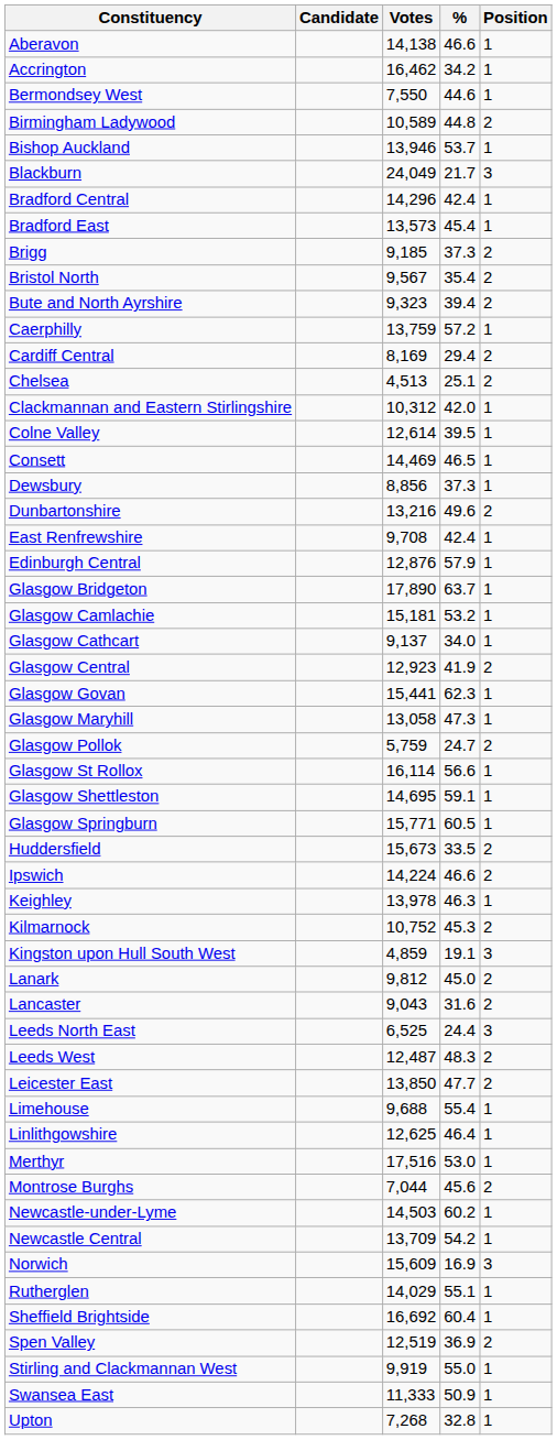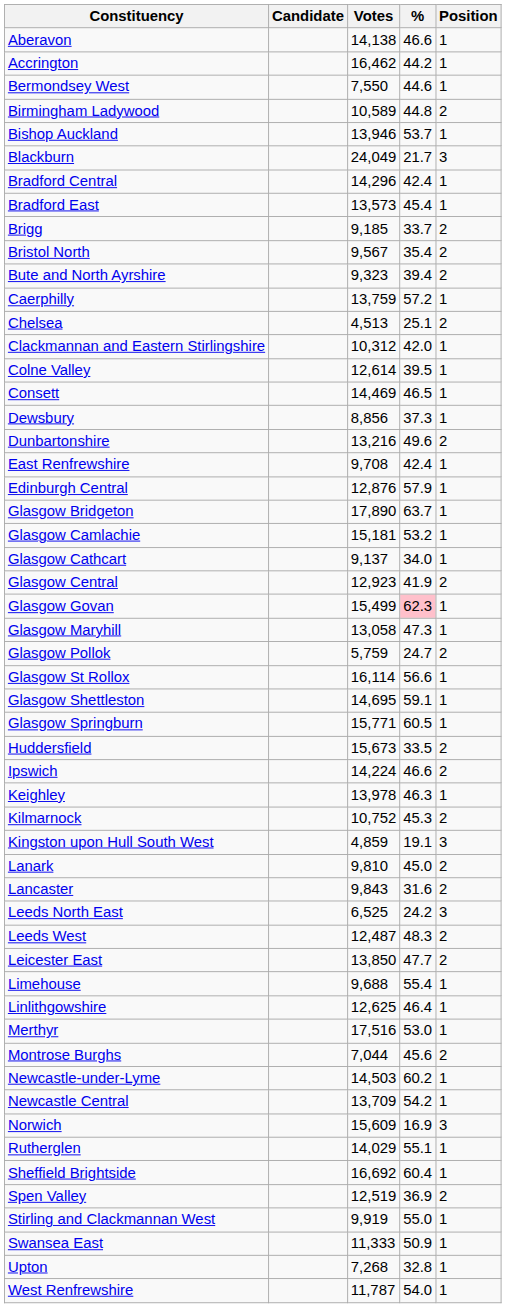 <table class="wikitable sortable">
 <tr>
 <th>Constituency</th>
 <th>Candidate</th>
 <th>Votes</th>
 <th>%</th>
 <th>Position</th>
 </tr>
 <tr>
 <td><a href='#'>Aberavon</a></td>
 <td></td>
 <td>14,138</td>
 <td>46.6</td>
 <td>1</td>
 </tr>
 <tr>
 <td><a href='#'>Accrington</a></td>
 <td></td>
 <td>16,462</td>
-<td>34.2</td>
+<td>44.2</td>
 <td>1</td>
 </tr>
 <tr>
 <td><a href='#'>Bermondsey West</a></td>
 <td></td>
 <td>7,550</td>
 <td>44.6</td>
 <td>1</td>
 </tr>
 <tr>
 <td><a href='#'>Birmingham Ladywood</a></td>
 <td></td>
 <td>10,589</td>
 <td>44.8</td>
 <td>2</td>
 </tr>
 <tr>
 <td><a href='#'>Bishop Auckland</a></td>
 <td></td>
 <td>13,946</td>
 <td>53.7</td>
 <td>1</td>
 </tr>
 <tr>
 <td><a href='#'>Blackburn</a></td>
 <td></td>
 <td>24,049</td>
 <td>21.7</td>
 <td>3</td>
 </tr>
 <tr>
 <td><a href='#'>Bradford Central</a></td>
 <td></td>
 <td>14,296</td>
 <td>42.4</td>
 <td>1</td>
 </tr>
 <tr>
 <td><a href='#'>Bradford East</a></td>
 <td></td>
 <td>13,573</td>
 <td>45.4</td>
 <td>1</td>
 </tr>
 <tr>
 <td><a href='#'>Brigg</a></td>
 <td></td>
 <td>9,185</td>
-<td>37.3</td>
+<td>33.7</td>
 <td>2</td>
 </tr>
 <tr>
 <td><a href='#'>Bristol North</a></td>
 <td></td>
 <td>9,567</td>
 <td>35.4</td>
 <td>2</td>
 </tr>
 <tr>
 <td><a href='#'>Bute and North Ayrshire</a></td>
 <td></td>
 <td>9,323</td>
 <td>39.4</td>
 <td>2</td>
 </tr>
 <tr>
 <td><a href='#'>Caerphilly</a></td>
 <td></td>
 <td>13,759</td>
 <td>57.2</td>
 <td>1</td>
-</tr>
-<tr>
-<td><a href='#'>Cardiff Central</a></td>
-<td></td>
-<td>8,169</td>
-<td>29.4</td>
-<td>2</td>
 </tr>
 <tr>
 <td><a href='#'>Chelsea</a></td>
 <td></td>
 <td>4,513</td>
 <td>25.1</td>
 <td>2</td>
 </tr>
 <tr>
 <td><a href='#'>Clackmannan and Eastern Stirlingshire</a></td>
 <td></td>
 <td>10,312</td>
 <td>42.0</td>
 <td>1</td>
 </tr>
 <tr>
 <td><a href='#'>Colne Valley</a></td>
 <td></td>
 <td>12,614</td>
 <td>39.5</td>
 <td>1</td>
 </tr>
 <tr>
 <td><a href='#'>Consett</a></td>
 <td></td>
 <td>14,469</td>
 <td>46.5</td>
 <td>1</td>
 </tr>
 <tr>
 <td><a href='#'>Dewsbury</a></td>
 <td></td>
 <td>8,856</td>
 <td>37.3</td>
 <td>1</td>
 </tr>
 <tr>
 <td><a href='#'>Dunbartonshire</a></td>
 <td></td>
 <td>13,216</td>
 <td>49.6</td>
 <td>2</td>
 </tr>
 <tr>
 <td><a href='#'>East Renfrewshire</a></td>
 <td></td>
 <td>9,708</td>
 <td>42.4</td>
 <td>1</td>
 </tr>
 <tr>
 <td><a href='#'>Edinburgh Central</a></td>
 <td></td>
 <td>12,876</td>
 <td>57.9</td>
 <td>1</td>
 </tr>
 <tr>
 <td><a href='#'>Glasgow Bridgeton</a></td>
 <td></td>
 <td>17,890</td>
 <td>63.7</td>
 <td>1</td>
 </tr>
 <tr>
 <td><a href='#'>Glasgow Camlachie</a></td>
 <td></td>
 <td>15,181</td>
 <td>53.2</td>
 <td>1</td>
 </tr>
 <tr>
 <td><a href='#'>Glasgow Cathcart</a></td>
 <td></td>
 <td>9,137</td>
 <td>34.0</td>
 <td>1</td>
 </tr>
 <tr>
 <td><a href='#'>Glasgow Central</a></td>
 <td></td>
 <td>12,923</td>
 <td>41.9</td>
 <td>2</td>
 </tr>
 <tr>
 <td><a href='#'>Glasgow Govan</a></td>
 <td></td>
-<td>15,441</td>
-<td>62.3</td>
+<td>15,499</td>
+<td style="background: pink;">62.3</td>
 <td>1</td>
 </tr>
 <tr>
 <td><a href='#'>Glasgow Maryhill</a></td>
 <td></td>
 <td>13,058</td>
 <td>47.3</td>
 <td>1</td>
 </tr>
 <tr>
 <td><a href='#'>Glasgow Pollok</a></td>
 <td></td>
 <td>5,759</td>
 <td>24.7</td>
 <td>2</td>
 </tr>
 <tr>
 <td><a href='#'>Glasgow St Rollox</a></td>
 <td></td>
 <td>16,114</td>
 <td>56.6</td>
 <td>1</td>
 </tr>
 <tr>
 <td><a href='#'>Glasgow Shettleston</a></td>
 <td></td>
 <td>14,695</td>
 <td>59.1</td>
 <td>1</td>
 </tr>
 <tr>
 <td><a href='#'>Glasgow Springburn</a></td>
 <td></td>
 <td>15,771</td>
 <td>60.5</td>
 <td>1</td>
 </tr>
 <tr>
 <td><a href='#'>Huddersfield</a></td>
 <td></td>
 <td>15,673</td>
 <td>33.5</td>
 <td>2</td>
 </tr>
 <tr>
 <td><a href='#'>Ipswich</a></td>
 <td></td>
 <td>14,224</td>
 <td>46.6</td>
 <td>2</td>
 </tr>
 <tr>
 <td><a href='#'>Keighley</a></td>
 <td></td>
 <td>13,978</td>
 <td>46.3</td>
 <td>1</td>
 </tr>
 <tr>
 <td><a href='#'>Kilmarnock</a></td>
 <td></td>
 <td>10,752</td>
 <td>45.3</td>
 <td>2</td>
 </tr>
 <tr>
 <td><a href='#'>Kingston upon Hull South West</a></td>
 <td></td>
 <td>4,859</td>
 <td>19.1</td>
 <td>3</td>
 </tr>
 <tr>
 <td><a href='#'>Lanark</a></td>
 <td></td>
-<td>9,812</td>
+<td>9,810</td>
 <td>45.0</td>
 <td>2</td>
 </tr>
 <tr>
 <td><a href='#'>Lancaster</a></td>
 <td></td>
-<td>9,043</td>
+<td>9,843</td>
 <td>31.6</td>
 <td>2</td>
 </tr>
 <tr>
 <td><a href='#'>Leeds North East</a></td>
 <td></td>
 <td>6,525</td>
-<td>24.4</td>
+<td>24.2</td>
 <td>3</td>
 </tr>
 <tr>
 <td><a href='#'>Leeds West</a></td>
 <td></td>
 <td>12,487</td>
 <td>48.3</td>
 <td>2</td>
 </tr>
 <tr>
 <td><a href='#'>Leicester East</a></td>
 <td></td>
 <td>13,850</td>
 <td>47.7</td>
 <td>2</td>
 </tr>
 <tr>
 <td><a href='#'>Limehouse</a></td>
 <td></td>
 <td>9,688</td>
 <td>55.4</td>
 <td>1</td>
 </tr>
 <tr>
 <td><a href='#'>Linlithgowshire</a></td>
 <td></td>
 <td>12,625</td>
 <td>46.4</td>
 <td>1</td>
 </tr>
 <tr>
 <td><a href='#'>Merthyr</a></td>
 <td></td>
 <td>17,516</td>
 <td>53.0</td>
 <td>1</td>
 </tr>
 <tr>
 <td><a href='#'>Montrose Burghs</a></td>
 <td></td>
 <td>7,044</td>
 <td>45.6</td>
 <td>2</td>
 </tr>
 <tr>
 <td><a href='#'>Newcastle-under-Lyme</a></td>
 <td></td>
 <td>14,503</td>
 <td>60.2</td>
 <td>1</td>
 </tr>
 <tr>
 <td><a href='#'>Newcastle Central</a></td>
 <td></td>
 <td>13,709</td>
 <td>54.2</td>
 <td>1</td>
 </tr>
 <tr>
 <td><a href='#'>Norwich</a></td>
 <td></td>
 <td>15,609</td>
 <td>16.9</td>
 <td>3</td>
 </tr>
 <tr>
 <td><a href='#'>Rutherglen</a></td>
 <td></td>
 <td>14,029</td>
 <td>55.1</td>
 <td>1</td>
 </tr>
 <tr>
 <td><a href='#'>Sheffield Brightside</a></td>
 <td></td>
 <td>16,692</td>
 <td>60.4</td>
 <td>1</td>
 </tr>
 <tr>
 <td><a href='#'>Spen Valley</a></td>
 <td></td>
 <td>12,519</td>
 <td>36.9</td>
 <td>2</td>
 </tr>
 <tr>
 <td><a href='#'>Stirling and Clackmannan West</a></td>
 <td></td>
 <td>9,919</td>
 <td>55.0</td>
 <td>1</td>
 </tr>
 <tr>
 <td><a href='#'>Swansea East</a></td>
 <td></td>
 <td>11,333</td>
 <td>50.9</td>
 <td>1</td>
 </tr>
 <tr>
 <td><a href='#'>Upton</a></td>
 <td></td>
 <td>7,268</td>
 <td>32.8</td>
 <td>1</td>
 </tr>
+<tr>
+<td><a href='#'>West Renfrewshire</a></td>
+<td></td>
+<td>11,787</td>
+<td>54.0</td>
+<td>1</td>
+</tr>
 </table>
